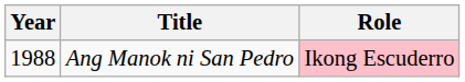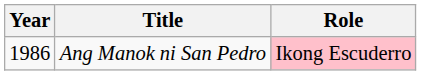 <table class=wikitable>
 <tr>
 <th scope="col">Year</th>
 <th scope="col">Title</th>
 <th scope="col" class="unsortable">Role</th>
 </tr>
 <tr>
-<td>1988</td>
+<td>1986</td>
 <td><em>Ang Manok ni San Pedro</em></td>
 <td style="background: pink;">Ikong Escuderro</td>
 </tr>
 </table>
